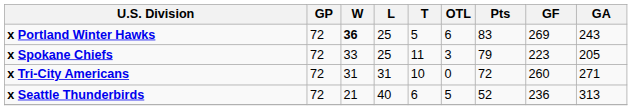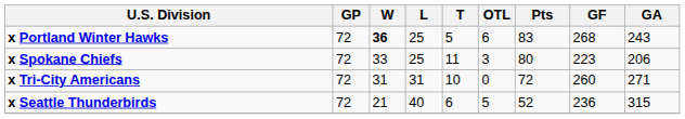 <table class="wikitable">
 <tr>
 <th width="45%">U.S. Division</th>
 <th width="5%">GP</th>
 <th width="5%">W</th>
 <th width="5%">L</th>
 <th width="5%">T</th>
 <th width="5%">OTL</th>
 <th width="7.5%">Pts</th>
 <th width="7.5%">GF</th>
 <th width="7.5%">GA</th>
 </tr>
 <tr>
 <td><strong>x <a href='#'>Portland Winter Hawks</a></strong></td>
 <td>72</td>
 <td><strong>36</strong></td>
 <td>25</td>
 <td>5</td>
 <td>6</td>
 <td>83</td>
-<td>269</td>
+<td>268</td>
 <td>243</td>
 </tr>
 <tr>
 <td><strong>x <a href='#'>Spokane Chiefs</a></strong></td>
 <td>72</td>
 <td>33</td>
 <td>25</td>
 <td>11</td>
 <td>3</td>
-<td>79</td>
+<td>80</td>
 <td>223</td>
-<td>205</td>
+<td>206</td>
 </tr>
 <tr>
 <td><strong>x <a href='#'>Tri-City Americans</a></strong></td>
 <td>72</td>
 <td>31</td>
 <td>31</td>
 <td>10</td>
 <td>0</td>
 <td>72</td>
 <td>260</td>
 <td>271</td>
 </tr>
 <tr>
 <td><strong>x <a href='#'>Seattle Thunderbirds</a></strong></td>
 <td>72</td>
 <td>21</td>
 <td>40</td>
 <td>6</td>
 <td>5</td>
 <td>52</td>
 <td>236</td>
-<td>313</td>
+<td>315</td>
 </tr>
 <tr>
 </tr>
 </table>
